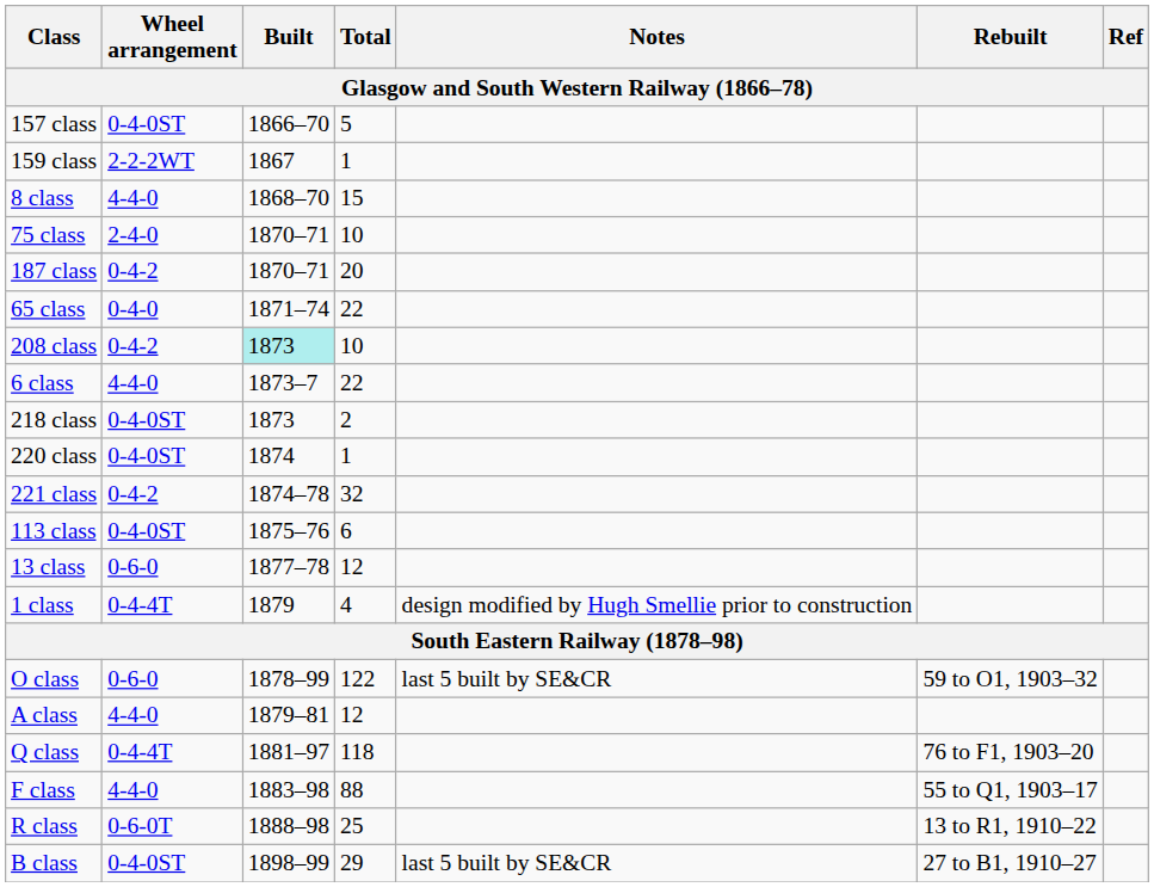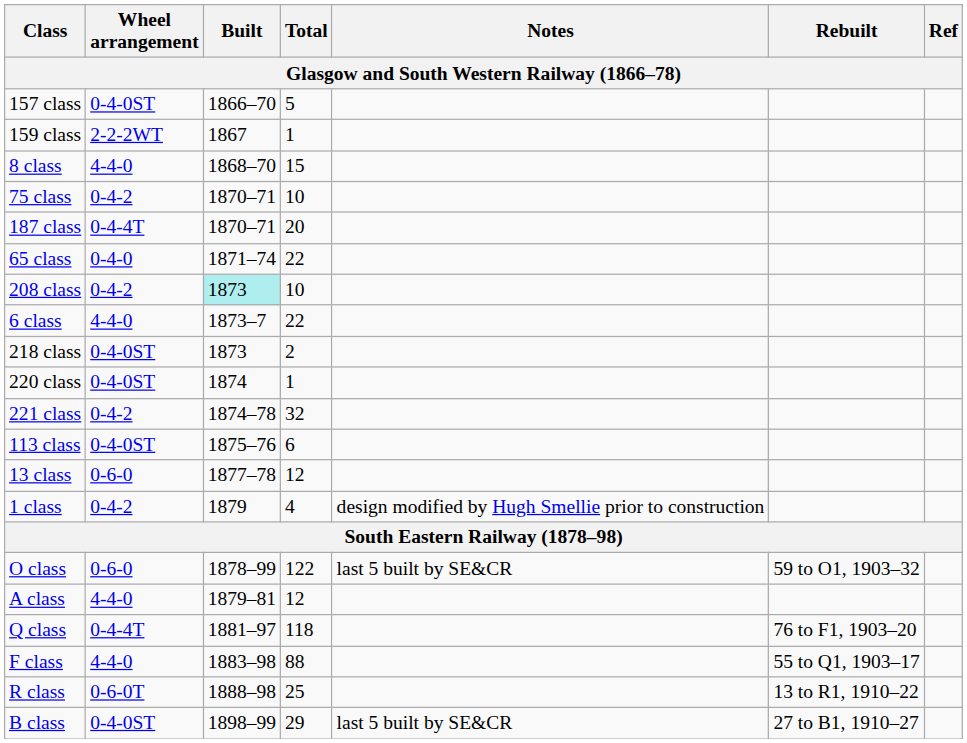 <table class=wikitable>
 <tr>
 <th>Class</th>
 <th>Wheel<br>arrangement</th>
 <th>Built</th>
 <th>Total</th>
 <th>Notes</th>
 <th>Rebuilt</th>
 <th>Ref</th>
 </tr>
 <tr>
 <th colspan=7>Glasgow and South Western Railway (1866–78)</th>
 </tr>
 <tr>
 <td>157 class</td>
 <td><a href='#'>0-4-0ST</a></td>
 <td>1866–70</td>
 <td>5</td>
 <td></td>
 <td></td>
 <td></td>
 </tr>
 <tr>
 <td>159 class</td>
 <td><a href='#'>2-2-2WT</a></td>
 <td>1867</td>
 <td>1</td>
 <td></td>
 <td></td>
 <td></td>
 </tr>
 <tr>
 <td><a href='#'>8 class</a></td>
 <td><a href='#'>4-4-0</a></td>
 <td>1868–70</td>
 <td>15</td>
 <td></td>
 <td></td>
 <td></td>
 </tr>
 <tr>
 <td><a href='#'>75 class</a></td>
-<td><a href='#'>2-4-0</a></td>
+<td><a href='#'>0-4-2</a></td>
 <td>1870–71</td>
 <td>10</td>
 <td></td>
 <td></td>
 <td></td>
 </tr>
 <tr>
 <td><a href='#'>187 class</a></td>
-<td><a href='#'>0-4-2</a></td>
+<td><a href='#'>0-4-4T</a></td>
 <td>1870–71</td>
 <td>20</td>
 <td></td>
 <td></td>
 <td></td>
 </tr>
 <tr>
 <td><a href='#'>65 class</a></td>
 <td><a href='#'>0-4-0</a></td>
 <td>1871–74</td>
 <td>22</td>
 <td></td>
 <td></td>
 <td></td>
 </tr>
 <tr>
 <td><a href='#'>208 class</a></td>
 <td><a href='#'>0-4-2</a></td>
 <td style="background: paleturquoise;">1873</td>
 <td>10</td>
 <td></td>
 <td></td>
 <td></td>
 </tr>
 <tr>
 <td><a href='#'>6 class</a></td>
 <td><a href='#'>4-4-0</a></td>
 <td>1873–7</td>
 <td>22</td>
 <td></td>
 <td></td>
 <td></td>
 </tr>
 <tr>
 <td>218 class</td>
 <td><a href='#'>0-4-0ST</a></td>
 <td>1873</td>
 <td>2</td>
 <td></td>
 <td></td>
 <td></td>
 </tr>
 <tr>
 <td>220 class</td>
 <td><a href='#'>0-4-0ST</a></td>
 <td>1874</td>
 <td>1</td>
 <td></td>
 <td></td>
 <td></td>
 </tr>
 <tr>
 <td><a href='#'>221 class</a></td>
 <td><a href='#'>0-4-2</a></td>
 <td>1874–78</td>
 <td>32</td>
 <td></td>
 <td></td>
 <td></td>
 </tr>
 <tr>
 <td><a href='#'>113 class</a></td>
 <td><a href='#'>0-4-0ST</a></td>
 <td>1875–76</td>
 <td>6</td>
 <td></td>
 <td></td>
 <td></td>
 </tr>
 <tr>
 <td><a href='#'>13 class</a></td>
 <td><a href='#'>0-6-0</a></td>
 <td>1877–78</td>
 <td>12</td>
 <td></td>
 <td></td>
 <td></td>
 </tr>
 <tr>
 <td><a href='#'>1 class</a></td>
-<td><a href='#'>0-4-4T</a></td>
+<td><a href='#'>0-4-2</a></td>
 <td>1879</td>
 <td>4</td>
 <td>design modified by <a href='#'>Hugh Smellie</a> prior to construction</td>
 <td></td>
 <td></td>
 </tr>
 <tr>
 <th colspan=7>South Eastern Railway (1878–98)</th>
 </tr>
 <tr>
 <td><a href='#'>O class</a></td>
 <td><a href='#'>0-6-0</a></td>
 <td>1878–99</td>
 <td>122</td>
 <td>last 5 built by SE&CR</td>
 <td>59 to O1, 1903–32</td>
 <td></td>
 </tr>
 <tr>
 <td><a href='#'>A class</a></td>
 <td><a href='#'>4-4-0</a></td>
 <td>1879–81</td>
 <td>12</td>
 <td></td>
 <td></td>
 <td></td>
 </tr>
 <tr>
 <td><a href='#'>Q class</a></td>
 <td><a href='#'>0-4-4T</a></td>
 <td>1881–97</td>
 <td>118</td>
 <td></td>
 <td>76 to F1, 1903–20</td>
 <td></td>
 </tr>
 <tr>
 <td><a href='#'>F class</a></td>
 <td><a href='#'>4-4-0</a></td>
 <td>1883–98</td>
 <td>88</td>
 <td></td>
 <td>55 to Q1, 1903–17</td>
 <td></td>
 </tr>
 <tr>
 <td><a href='#'>R class</a></td>
 <td><a href='#'>0-6-0T</a></td>
 <td>1888–98</td>
 <td>25</td>
 <td></td>
 <td>13 to R1, 1910–22</td>
 <td></td>
 </tr>
 <tr>
 <td><a href='#'>B class</a></td>
 <td><a href='#'>0-4-0ST</a></td>
 <td>1898–99</td>
 <td>29</td>
 <td>last 5 built by SE&CR</td>
 <td>27 to B1, 1910–27</td>
 <td></td>
 </tr>
 </table>
